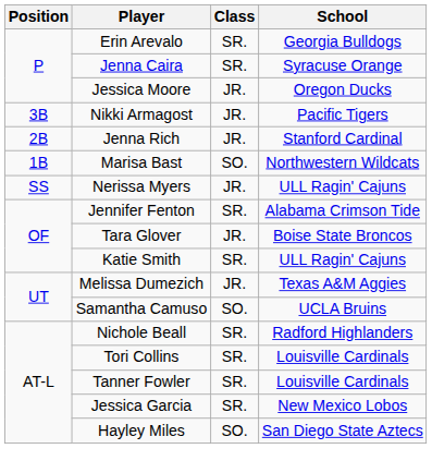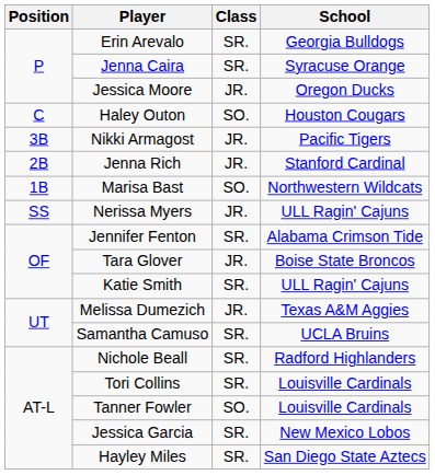 <table class="wikitable">
 <tr>
 <th>Position</th>
 <th>Player</th>
 <th>Class</th>
 <th>School</th>
 </tr>
 <tr align=center>
 <td rowspan=3><a href='#'>P</a></td>
 <td>Erin Arevalo</td>
 <td>SR.</td>
 <td><a href='#'>Georgia Bulldogs</a></td>
 </tr>
 <tr align=center>
 <td><a href='#'>Jenna Caira</a></td>
 <td>SR.</td>
 <td><a href='#'>Syracuse Orange</a></td>
 </tr>
 <tr align=center>
 <td>Jessica Moore</td>
 <td>JR.</td>
 <td><a href='#'>Oregon Ducks</a></td>
+</tr>
+<tr align=center>
+<td rowspan=1><a href='#'>C</a></td>
+<td>Haley Outon</td>
+<td>SO.</td>
+<td><a href='#'>Houston Cougars</a></td>
 </tr>
 <tr align=center>
 <td rowspan=1><a href='#'>3B</a></td>
 <td>Nikki Armagost</td>
 <td>JR.</td>
 <td><a href='#'>Pacific Tigers</a></td>
 </tr>
 <tr align=center>
 <td rowspan=1><a href='#'>2B</a></td>
 <td>Jenna Rich</td>
 <td>JR.</td>
 <td><a href='#'>Stanford Cardinal</a></td>
 </tr>
 <tr align=center>
 <td rowspan=1><a href='#'>1B</a></td>
 <td>Marisa Bast</td>
 <td>SO.</td>
 <td><a href='#'>Northwestern Wildcats</a></td>
 </tr>
 <tr align=center>
 <td rowspan=1><a href='#'>SS</a></td>
 <td>Nerissa Myers</td>
 <td>JR.</td>
 <td><a href='#'>ULL Ragin' Cajuns</a></td>
 </tr>
 <tr align=center>
 <td rowspan=3><a href='#'>OF</a></td>
 <td>Jennifer Fenton</td>
 <td>SR.</td>
 <td><a href='#'>Alabama Crimson Tide</a></td>
 </tr>
 <tr align=center>
 <td>Tara Glover</td>
 <td>JR.</td>
 <td><a href='#'>Boise State Broncos</a></td>
 </tr>
 <tr align=center>
 <td>Katie Smith</td>
 <td>SR.</td>
 <td><a href='#'>ULL Ragin' Cajuns</a></td>
 </tr>
 <tr align=center>
 <td rowspan=2><a href='#'>UT</a></td>
 <td>Melissa Dumezich</td>
 <td>JR.</td>
 <td><a href='#'>Texas A&M Aggies</a></td>
 </tr>
 <tr align=center>
 <td>Samantha Camuso</td>
-<td>SO.</td>
+<td>SR.</td>
 <td><a href='#'>UCLA Bruins</a></td>
 </tr>
 <tr align=center>
 <td rowspan=6>AT-L</td>
 <td>Nichole Beall</td>
 <td>SR.</td>
 <td><a href='#'>Radford Highlanders</a></td>
 </tr>
 <tr align=center>
 <td>Tori Collins</td>
 <td>SR.</td>
 <td><a href='#'>Louisville Cardinals</a></td>
 </tr>
 <tr align=center>
 <td>Tanner Fowler</td>
-<td>SR.</td>
+<td>SO.</td>
 <td><a href='#'>Louisville Cardinals</a></td>
 </tr>
 <tr align=center>
 <td>Jessica Garcia</td>
 <td>SR.</td>
 <td><a href='#'>New Mexico Lobos</a></td>
 </tr>
 <tr align=center>
 <td>Hayley Miles</td>
-<td>SO.</td>
+<td>SR.</td>
 <td><a href='#'>San Diego State Aztecs</a></td>
 </tr>
 </table>
